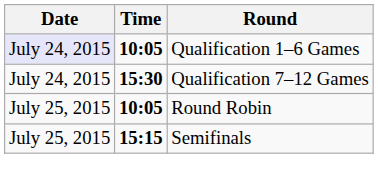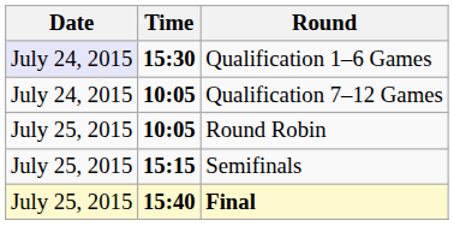 <table class="wikitable">
 <tr>
 <th>Date</th>
 <th>Time</th>
 <th>Round</th>
 </tr>
 <tr>
 <td style="background: lavender;">July 24, 2015</td>
-<td><strong>10:05</strong></td>
+<td><strong>15:30</strong></td>
 <td>Qualification 1–6 Games</td>
 </tr>
 <tr>
 <td>July 24, 2015</td>
-<td><strong>15:30</strong></td>
+<td><strong>10:05</strong></td>
 <td>Qualification 7–12 Games</td>
 </tr>
 <tr>
 <td>July 25, 2015</td>
 <td><strong>10:05</strong></td>
 <td>Round Robin</td>
 </tr>
 <tr>
 <td>July 25, 2015</td>
 <td><strong>15:15</strong></td>
 <td>Semifinals</td>
 </tr>
+<tr style=background:lemonchiffon>
+<td>July 25, 2015</td>
+<td><strong>15:40</strong></td>
+<td><strong>Final</strong></td>
+</tr>
 </table>
